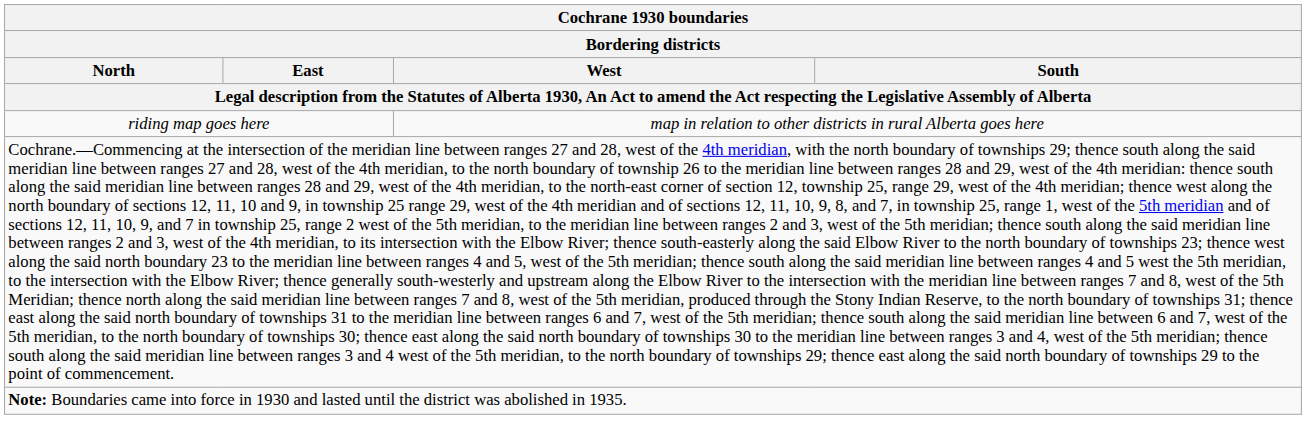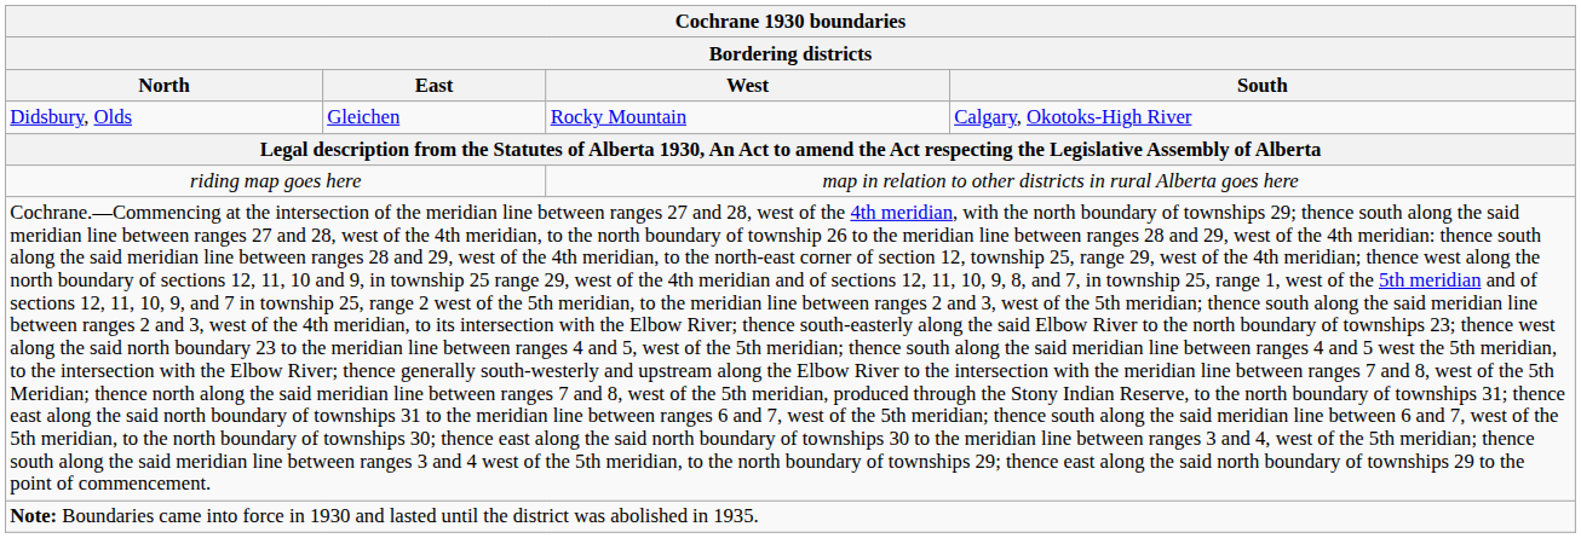 <table class="wikitable collapsible collapsed">
 <tr>
 <th colspan=4>Cochrane 1930 boundaries</th>
 </tr>
 <tr>
 <th colspan=4>Bordering districts</th>
 </tr>
 <tr>
 <th>North</th>
 <th>East</th>
 <th>West</th>
 <th>South</th>
+</tr>
+<tr>
+<td><a href='#'>Didsbury</a>, <a href='#'>Olds</a></td>
+<td><a href='#'>Gleichen</a></td>
+<td><a href='#'>Rocky Mountain</a></td>
+<td><a href='#'>Calgary</a>, <a href='#'>Okotoks-High River</a></td>
 </tr>
 <tr>
 <th colspan=4>Legal description from the Statutes of Alberta 1930, An Act to amend the Act respecting the Legislative Assembly of Alberta</th>
 </tr>
 <tr>
 <td colspan=2 align=center><em>riding map goes here</em></td>
 <td colspan=2 align=center><em>map in relation to other districts in rural Alberta goes here</em></td>
 </tr>
 <tr>
 <td colspan=4>Cochrane.—Commencing at the intersection of the meridian line between ranges 27 and 28, west of the <a href='#'>4th meridian</a>, with the north boundary of townships 29; thence south along the said meridian line between ranges 27 and 28, west of the 4th meridian, to the north boundary of township 26 to the meridian line between ranges 28 and 29, west of the 4th meridian: thence south along the said meridian line between ranges 28 and 29, west of the 4th meridian, to the north-east corner of section 12, township 25, range 29, west of the 4th meridian; thence west along the north boundary of sections 12, 11, 10 and 9, in township 25 range 29, west of the 4th meridian and of sections 12, 11, 10, 9, 8, and 7, in township 25, range 1, west of the <a href='#'>5th meridian</a> and of sections 12, 11, 10, 9, and 7 in township 25, range 2 west of the 5th meridian, to the meridian line between ranges 2 and 3, west of the 5th meridian; thence south along the said meridian line between ranges 2 and 3, west of the 4th meridian, to its intersection with the Elbow River; thence south-easterly along the said Elbow River to the north boundary of townships 23; thence west along the said north boundary 23 to the meridian line between ranges 4 and 5, west of the 5th meridian; thence south along the said meridian line between ranges 4 and 5 west the 5th meridian, to the intersection with the Elbow River; thence generally south-westerly and upstream along the Elbow River to the intersection with the meridian line between ranges 7 and 8, west of the 5th Meridian; thence north along the said meridian line between ranges 7 and 8, west of the 5th meridian, produced through the Stony Indian Reserve, to the north boundary of townships 31; thence east along the said north boundary of townships 31 to the meridian line between ranges 6 and 7, west of the 5th meridian; thence south along the said meridian line between 6 and 7, west of the 5th meridian, to the north boundary of townships 30; thence east along the said north boundary of townships 30 to the meridian line between ranges 3 and 4, west of the 5th meridian; thence south along the said meridian line between ranges 3 and 4 west of the 5th meridian, to the north boundary of townships 29; thence east along the said north boundary of townships 29 to the point of commencement.</td>
 </tr>
 <tr>
 <td colspan=4><strong>Note:</strong> Boundaries came into force in 1930 and lasted until the district was abolished in 1935.</td>
 </tr>
 </table>
